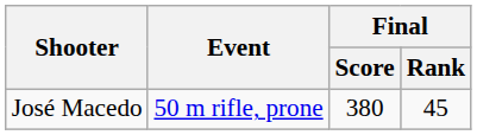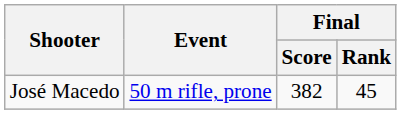 <table class=wikitable style="font-size:90%">
 <tr>
 <th rowspan=2>Shooter</th>
 <th rowspan=2>Event</th>
 <th colspan=2>Final</th>
 </tr>
 <tr>
 <th>Score</th>
 <th>Rank</th>
 </tr>
 <tr>
 <td>José Macedo</td>
 <td><a href='#'>50 m rifle, prone</a></td>
-<td align=center>380</td>
+<td align=center>382</td>
 <td align=center>45</td>
 </tr>
 </table>
